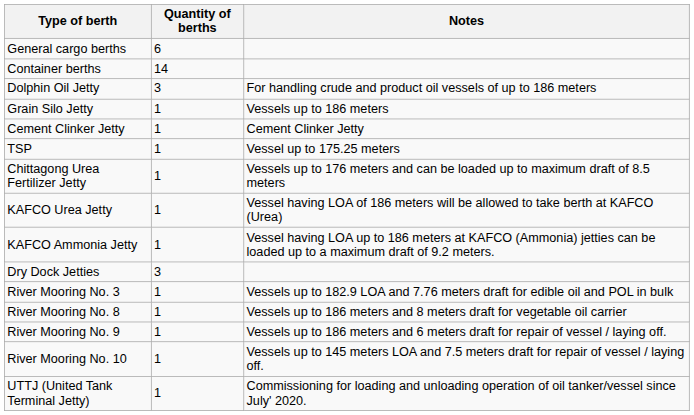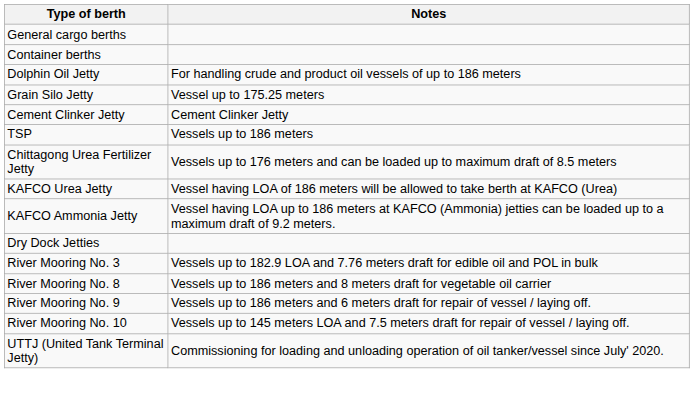 <table class="wikitable">
 <tr>
 <th>Type of berth</th>
-<th>Quantity of berths</th>
 <th>Notes</th>
 </tr>
 <tr>
 <td>General cargo berths</td>
-<td>6</td>
 <td></td>
 </tr>
 <tr>
 <td>Container berths</td>
-<td>14</td>
 <td></td>
 </tr>
 <tr>
 <td>Dolphin Oil Jetty</td>
-<td>3</td>
 <td>For handling crude and product oil vessels of up to 186 meters</td>
 </tr>
 <tr>
 <td>Grain Silo Jetty</td>
-<td>1</td>
-<td>Vessels up to 186 meters</td>
+<td>Vessel up to 175.25 meters</td>
 </tr>
 <tr>
 <td>Cement Clinker Jetty</td>
-<td>1</td>
 <td>Cement Clinker Jetty</td>
 </tr>
 <tr>
 <td>TSP</td>
-<td>1</td>
-<td>Vessel up to 175.25 meters</td>
+<td>Vessels up to 186 meters</td>
 </tr>
 <tr>
 <td>Chittagong Urea Fertilizer Jetty</td>
-<td>1</td>
 <td>Vessels up to 176 meters and can be loaded up to maximum draft of 8.5 meters</td>
 </tr>
 <tr>
 <td>KAFCO Urea Jetty</td>
-<td>1</td>
 <td>Vessel having LOA of 186 meters will be allowed to take berth at KAFCO (Urea)</td>
 </tr>
 <tr>
 <td>KAFCO Ammonia Jetty</td>
-<td>1</td>
 <td>Vessel having LOA up to 186 meters at KAFCO (Ammonia) jetties can be loaded up to a maximum draft of 9.2 meters.</td>
 </tr>
 <tr>
 <td>Dry Dock Jetties</td>
-<td>3</td>
 <td></td>
 </tr>
 <tr>
 <td>River Mooring No. 3</td>
-<td>1</td>
 <td>Vessels up to 182.9 LOA and 7.76 meters draft for edible oil and POL in bulk</td>
 </tr>
 <tr>
 <td>River Mooring No. 8</td>
-<td>1</td>
 <td>Vessels up to 186 meters and 8 meters draft for vegetable oil carrier</td>
 </tr>
 <tr>
 <td>River Mooring No. 9</td>
-<td>1</td>
 <td>Vessels up to 186 meters and 6 meters draft for repair of vessel / laying off.</td>
 </tr>
 <tr>
 <td>River Mooring No. 10</td>
-<td>1</td>
 <td>Vessels up to 145 meters LOA and 7.5 meters draft for repair of vessel / laying off.</td>
 </tr>
 <tr>
 <td>UTTJ (United Tank Terminal Jetty)</td>
-<td>1</td>
 <td>Commissioning for loading and unloading operation of oil tanker/vessel since July' 2020.</td>
 </tr>
 </table>
